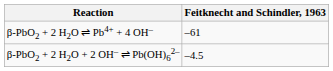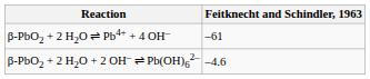 <table class="wikitable">
 <tr>
 <th>Reaction</th>
 <th>Feitknecht and Schindler, 1963</th>
 </tr>
 <tr>
 <td>β-PbO<sub>2</sub> + 2 H<sub>2</sub>O ⇌ Pb<sup>4+</sup> + 4 OH<sup>–</sup></td>
 <td>–61</td>
 </tr>
 <tr>
 <td>β-PbO<sub>2</sub> + 2 H<sub>2</sub>O + 2 OH<sup>–</sup> ⇌ Pb(OH)<sub>6</sub><sup>2–</sup></td>
-<td>–4.5</td>
+<td>–4.6</td>
 </tr>
 </table>
